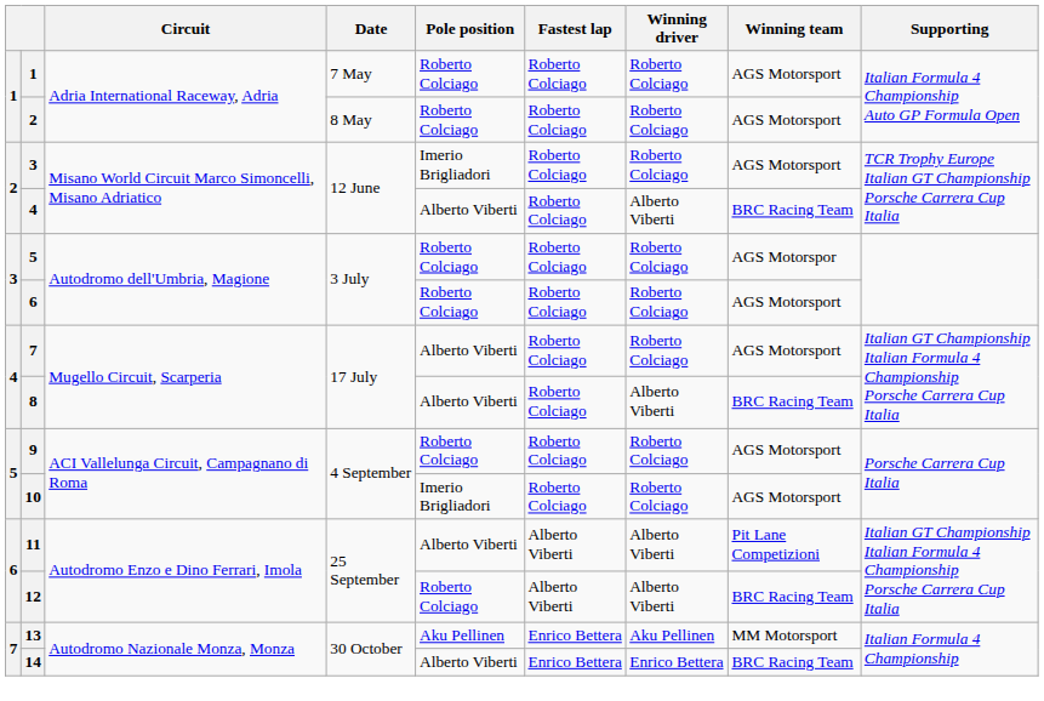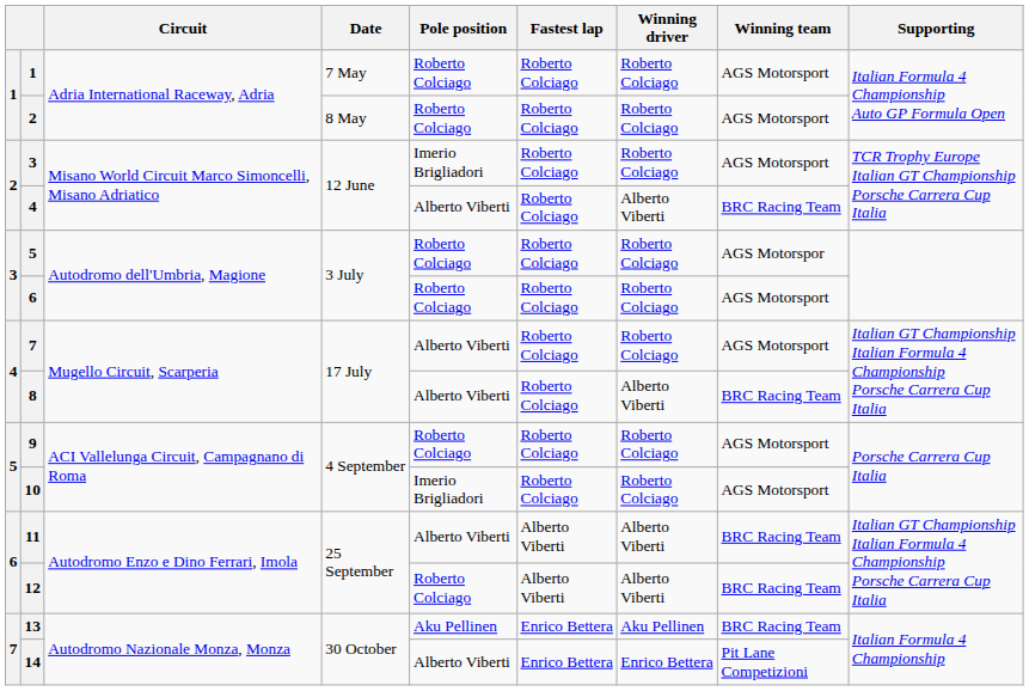 <table class="wikitable" style="font-size: 85%">
 <tr>
 <th colspan=2></th>
 <th>Circuit</th>
 <th>Date</th>
 <th>Pole position</th>
 <th>Fastest lap</th>
 <th>Winning driver</th>
 <th>Winning team</th>
 <th>Supporting</th>
 </tr>
 <tr>
 <th rowspan=2>1</th>
 <th>1</th>
 <td rowspan=2><a href='#'>Adria International Raceway</a>, <a href='#'>Adria</a></td>
 <td>7 May</td>
 <td> <a href='#'>Roberto Colciago</a></td>
 <td> <a href='#'>Roberto Colciago</a></td>
 <td> <a href='#'>Roberto Colciago</a></td>
 <td> AGS Motorsport</td>
 <td rowspan=2><em><a href='#'>Italian Formula 4 Championship</a></em><br><em><a href='#'>Auto GP Formula Open</a></em></td>
 </tr>
 <tr>
 <th>2</th>
 <td>8 May</td>
 <td> <a href='#'>Roberto Colciago</a></td>
 <td> <a href='#'>Roberto Colciago</a></td>
 <td> <a href='#'>Roberto Colciago</a></td>
 <td> AGS Motorsport</td>
 </tr>
 <tr>
 <th rowspan=2>2</th>
 <th>3</th>
 <td rowspan=2><a href='#'>Misano World Circuit Marco Simoncelli</a>, <a href='#'>Misano Adriatico</a></td>
 <td rowspan=2>12 June</td>
 <td> Imerio Brigliadori</td>
 <td> <a href='#'>Roberto Colciago</a></td>
 <td> <a href='#'>Roberto Colciago</a></td>
 <td> AGS Motorsport</td>
 <td rowspan=2><em><a href='#'>TCR Trophy Europe</a></em> <br> <em><a href='#'>Italian GT Championship</a></em> <br> <em><a href='#'>Porsche Carrera Cup Italia</a></em></td>
 </tr>
 <tr>
 <th>4</th>
 <td> Alberto Viberti</td>
 <td> <a href='#'>Roberto Colciago</a></td>
 <td> Alberto Viberti</td>
 <td> <a href='#'>BRC Racing Team</a></td>
 </tr>
 <tr>
 <th rowspan=2>3</th>
 <th>5</th>
 <td rowspan=2><a href='#'>Autodromo dell'Umbria</a>, <a href='#'>Magione</a></td>
 <td rowspan=2>3 July</td>
 <td> <a href='#'>Roberto Colciago</a></td>
 <td> <a href='#'>Roberto Colciago</a></td>
 <td> <a href='#'>Roberto Colciago</a></td>
 <td> AGS Motorspor</td>
 </tr>
 <tr>
 <th>6</th>
 <td> <a href='#'>Roberto Colciago</a></td>
 <td> <a href='#'>Roberto Colciago</a></td>
 <td> <a href='#'>Roberto Colciago</a></td>
 <td> AGS Motorsport</td>
 </tr>
 <tr>
 <th rowspan=2>4</th>
 <th>7</th>
 <td rowspan=2><a href='#'>Mugello Circuit</a>, <a href='#'>Scarperia</a></td>
 <td rowspan=2>17 July</td>
 <td> Alberto Viberti</td>
 <td> <a href='#'>Roberto Colciago</a></td>
 <td> <a href='#'>Roberto Colciago</a></td>
 <td> AGS Motorsport</td>
 <td rowspan=2><em><a href='#'>Italian GT Championship</a></em> <br> <em><a href='#'>Italian Formula 4 Championship</a></em> <br> <em><a href='#'>Porsche Carrera Cup Italia</a></em></td>
 </tr>
 <tr>
 <th>8</th>
 <td> Alberto Viberti</td>
 <td> <a href='#'>Roberto Colciago</a></td>
 <td> Alberto Viberti</td>
 <td> <a href='#'>BRC Racing Team</a></td>
 </tr>
 <tr>
 <th rowspan=2>5</th>
 <th>9</th>
 <td rowspan=2><a href='#'>ACI Vallelunga Circuit</a>, <a href='#'>Campagnano di Roma</a></td>
 <td rowspan=2>4 September</td>
 <td> <a href='#'>Roberto Colciago</a></td>
 <td> <a href='#'>Roberto Colciago</a></td>
 <td> <a href='#'>Roberto Colciago</a></td>
 <td> AGS Motorsport</td>
 <td rowspan=2><em><a href='#'>Porsche Carrera Cup Italia</a></em></td>
 </tr>
 <tr>
 <th>10</th>
 <td> Imerio Brigliadori</td>
 <td> <a href='#'>Roberto Colciago</a></td>
 <td> <a href='#'>Roberto Colciago</a></td>
 <td> AGS Motorsport</td>
 </tr>
 <tr>
 <th rowspan=2>6</th>
 <th>11</th>
 <td rowspan=2><a href='#'>Autodromo Enzo e Dino Ferrari</a>, <a href='#'>Imola</a></td>
 <td rowspan=2>25 September</td>
 <td> Alberto Viberti</td>
 <td> Alberto Viberti</td>
 <td> Alberto Viberti</td>
-<td> <a href='#'>Pit Lane Competizioni</a></td>
+<td> <a href='#'>BRC Racing Team</a></td>
 <td rowspan=2><em><a href='#'>Italian GT Championship</a></em> <br> <em><a href='#'>Italian Formula 4 Championship</a></em> <br> <em><a href='#'>Porsche Carrera Cup Italia</a></em></td>
 </tr>
 <tr>
 <th>12</th>
 <td> <a href='#'>Roberto Colciago</a></td>
 <td> Alberto Viberti</td>
 <td> Alberto Viberti</td>
 <td> <a href='#'>BRC Racing Team</a></td>
 </tr>
 <tr>
 <th rowspan=2>7</th>
 <th>13</th>
 <td rowspan=2><a href='#'>Autodromo Nazionale Monza</a>, <a href='#'>Monza</a></td>
 <td rowspan=2>30 October</td>
 <td> <a href='#'>Aku Pellinen</a></td>
 <td> <a href='#'>Enrico Bettera</a></td>
 <td> <a href='#'>Aku Pellinen</a></td>
-<td> MM Motorsport</td>
+<td> <a href='#'>BRC Racing Team</a></td>
 <td rowspan=2><em><a href='#'>Italian Formula 4 Championship</a></em></td>
 </tr>
 <tr>
 <th>14</th>
 <td> Alberto Viberti</td>
 <td> <a href='#'>Enrico Bettera</a></td>
 <td> <a href='#'>Enrico Bettera</a></td>
-<td> <a href='#'>BRC Racing Team</a></td>
+<td> <a href='#'>Pit Lane Competizioni</a></td>
 </tr>
 </table>
